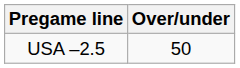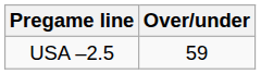 <table class="wikitable">
 <tr align="center">
 <th style=>Pregame line</th>
 <th style=>Over/under</th>
 </tr>
 <tr align="center">
 <td>USA –2.5</td>
-<td>50</td>
+<td>59</td>
 </tr>
 </table>
